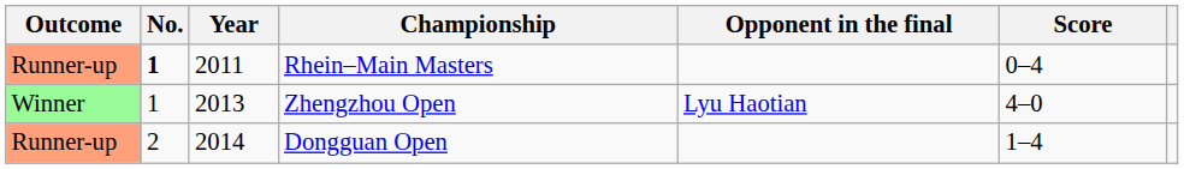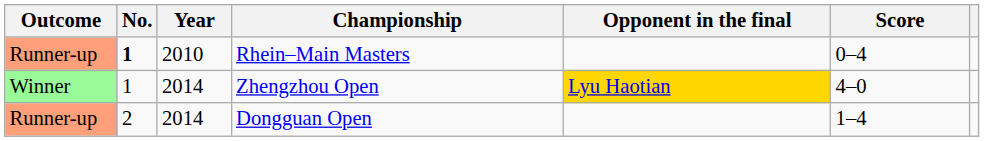 <table class="sortable wikitable">
 <tr>
 <th width="80">Outcome</th>
 <th width="20">No.</th>
 <th width="50">Year</th>
 <th width="250">Championship</th>
 <th width="200">Opponent in the final</th>
 <th width="100">Score</th>
 <th></th>
 </tr>
 <tr>
 <td style="background:#ffa07a;">Runner-up</td>
 <td><strong>1</strong></td>
-<td>2011</td>
+<td>2010</td>
 <td><a href='#'>Rhein–Main Masters</a></td>
 <td> </td>
 <td>0–4</td>
 <td></td>
 </tr>
 <tr>
 <td style="background:#98FB98">Winner</td>
 <td>1</td>
-<td>2013</td>
+<td>2014</td>
 <td><a href='#'>Zhengzhou Open</a></td>
-<td> <a href='#'>Lyu Haotian</a></td>
+<td style="background: gold;"> <a href='#'>Lyu Haotian</a></td>
 <td>4–0</td>
 <td></td>
 </tr>
 <tr>
 <td style="background:#ffa07a;">Runner-up</td>
 <td>2</td>
 <td>2014</td>
 <td><a href='#'>Dongguan Open</a></td>
 <td> </td>
 <td>1–4</td>
 <td></td>
 </tr>
 </table>
